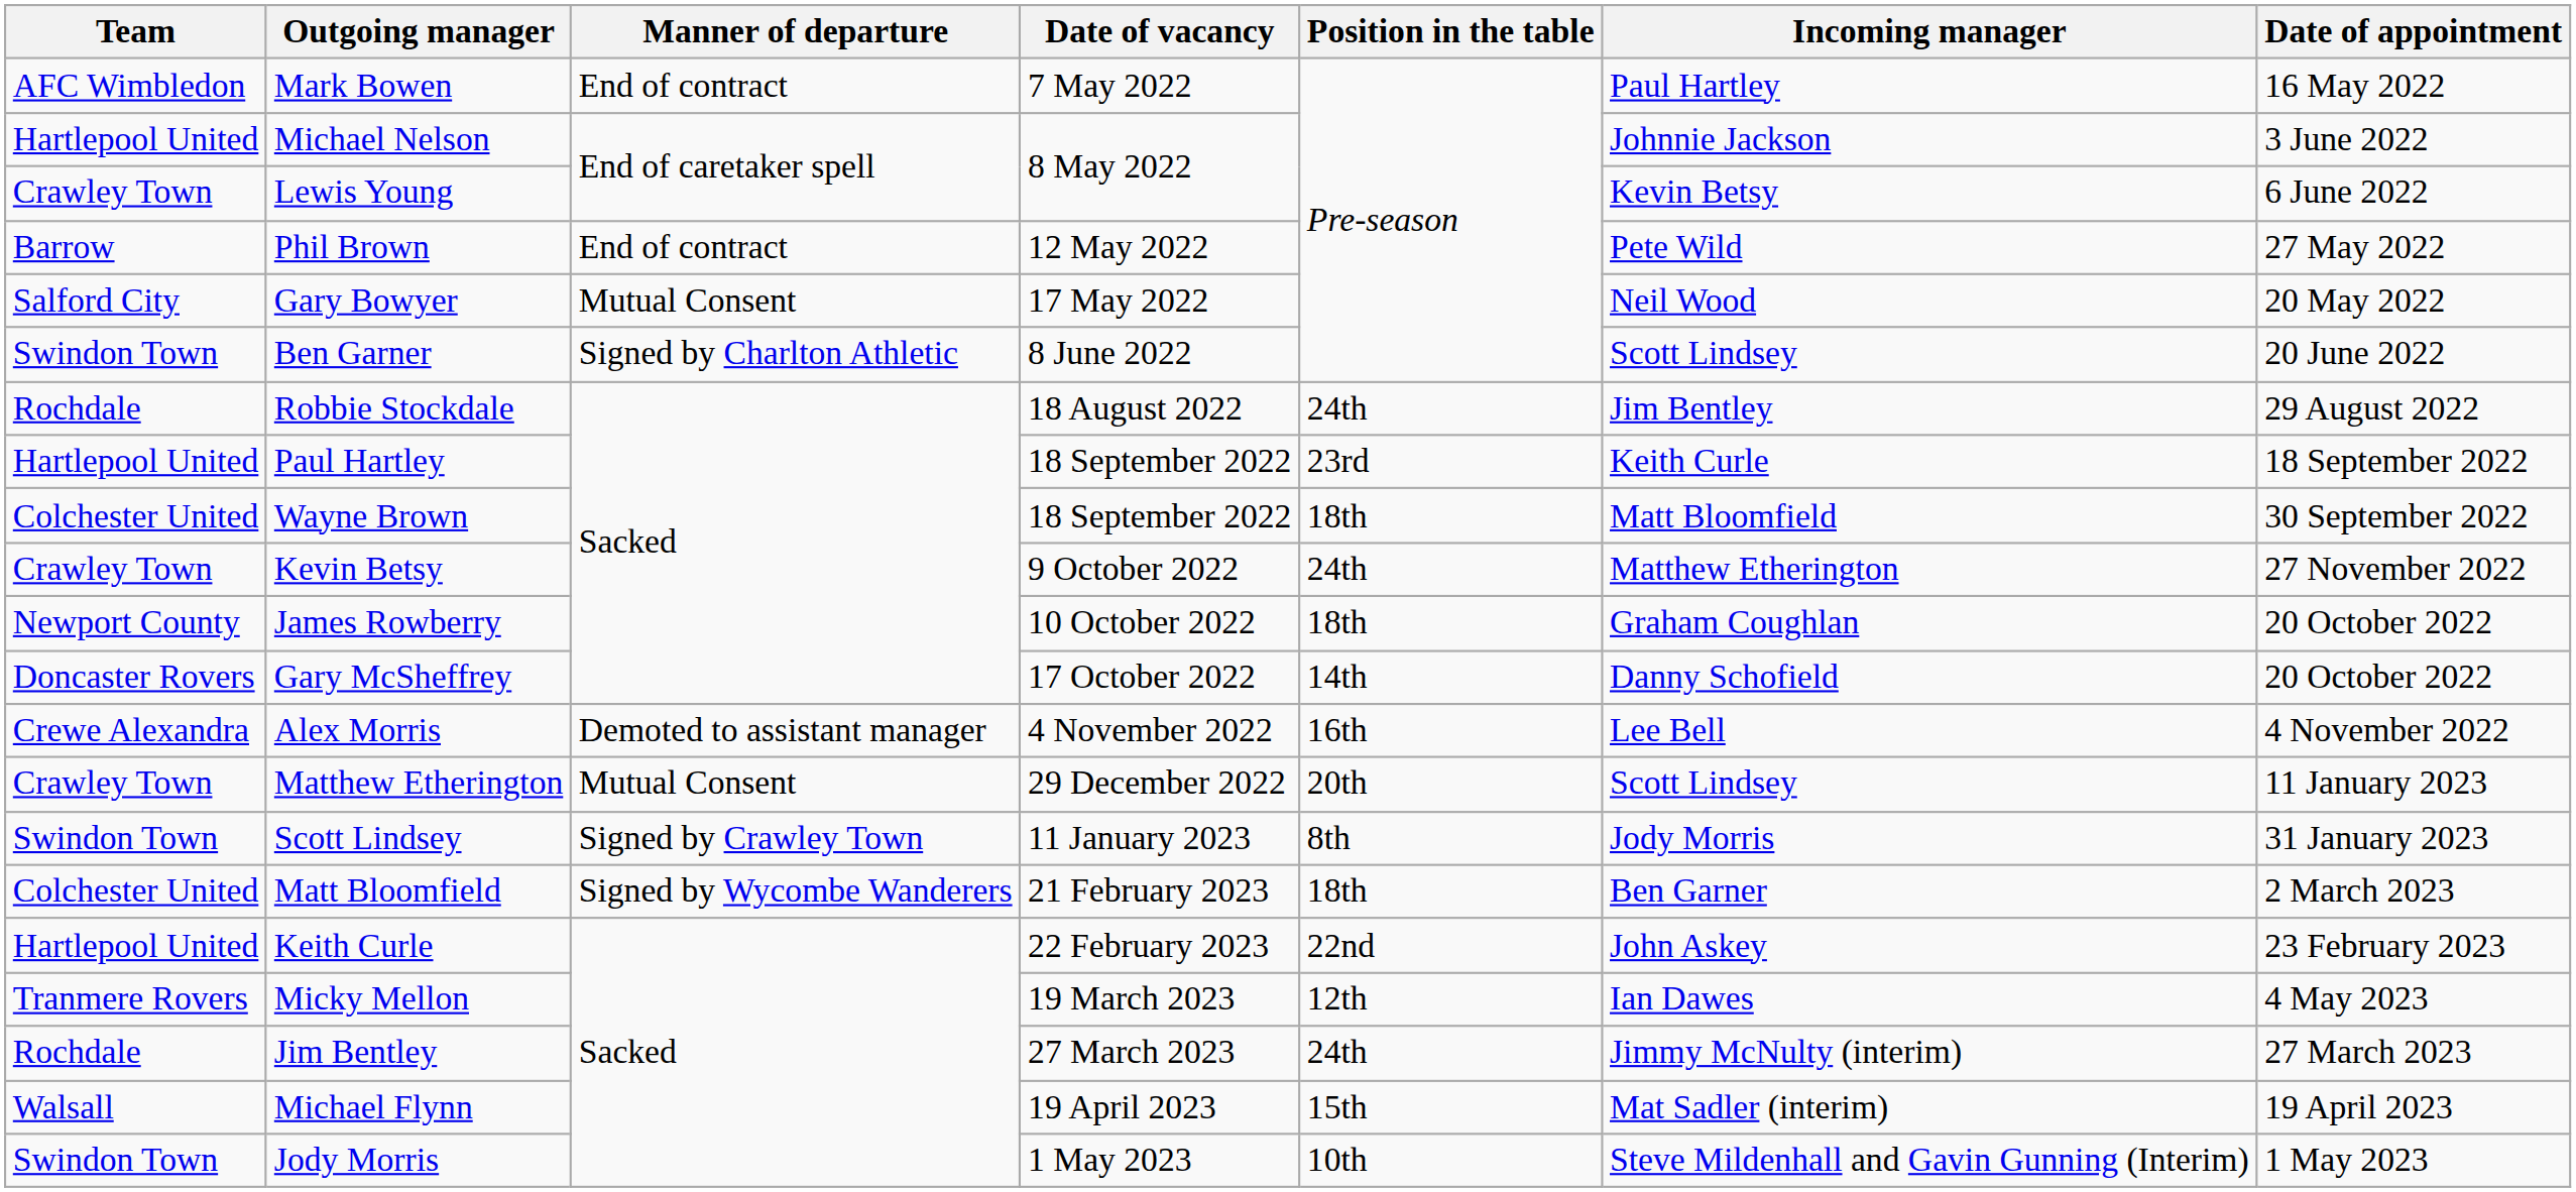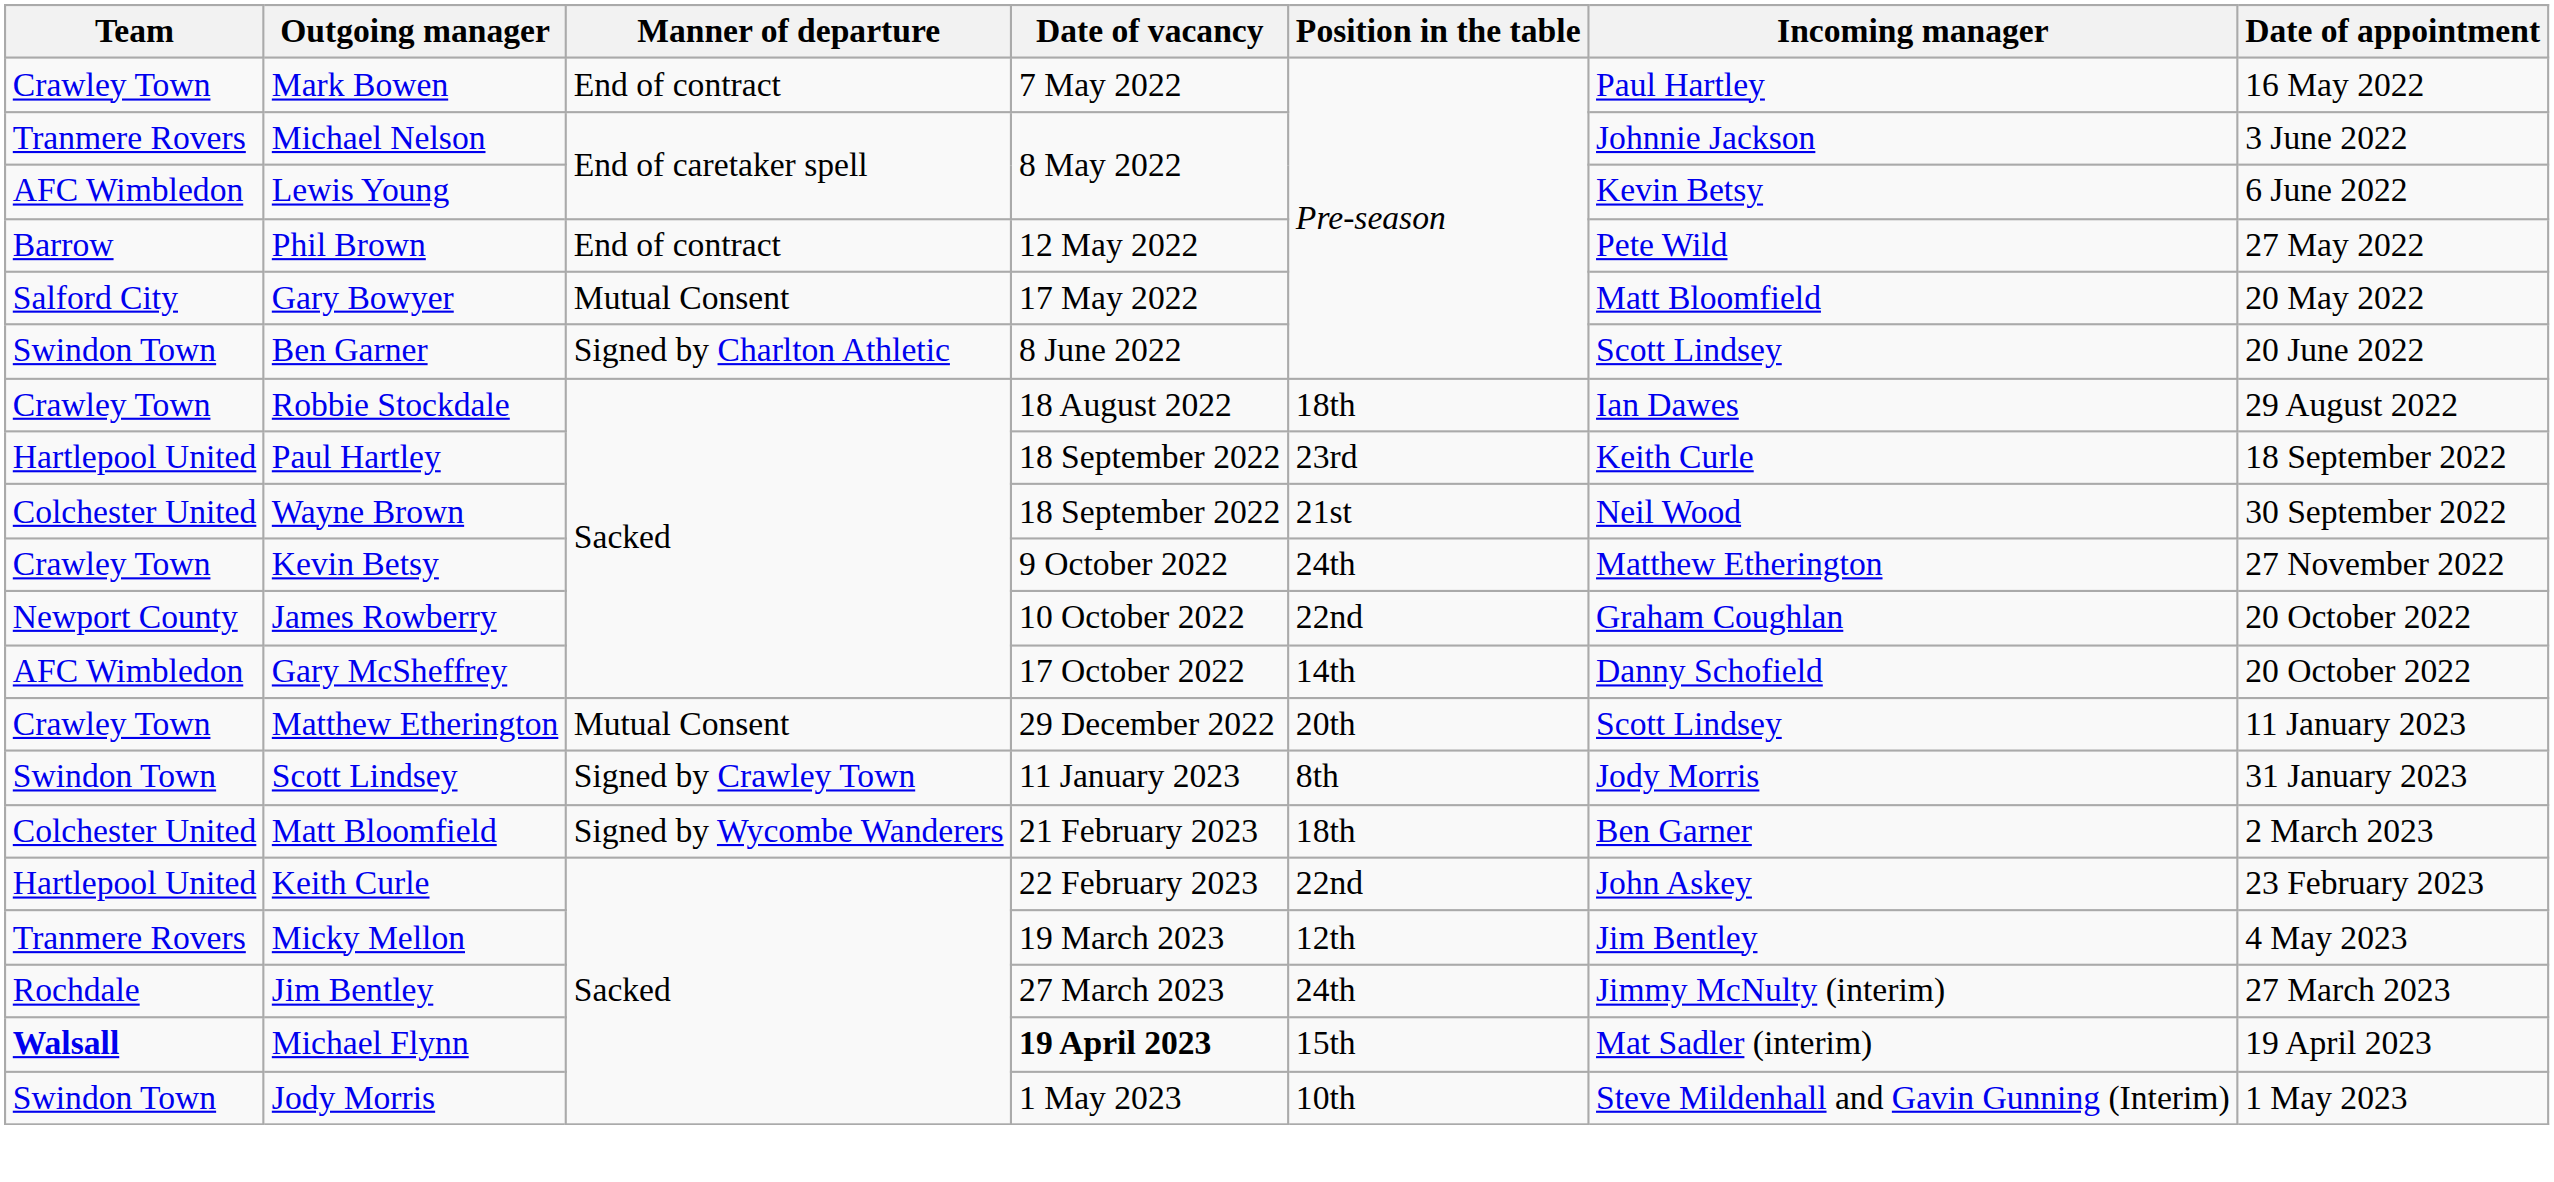 <table class="wikitable">
 <tr>
 <th>Team</th>
 <th>Outgoing manager</th>
 <th>Manner of departure</th>
 <th>Date of vacancy</th>
 <th>Position in the table</th>
 <th>Incoming manager</th>
 <th>Date of appointment</th>
 </tr>
 <tr>
-<td><a href='#'>AFC Wimbledon</a></td>
+<td><a href='#'>Crawley Town</a></td>
 <td> <a href='#'>Mark Bowen</a></td>
 <td>End of contract</td>
 <td>7 May 2022</td>
 <td rowspan="6"><em>Pre-season</em></td>
 <td> <a href='#'>Paul Hartley</a></td>
 <td>16 May 2022</td>
 </tr>
 <tr>
-<td><a href='#'>Hartlepool United</a></td>
+<td><a href='#'>Tranmere Rovers</a></td>
 <td> <a href='#'>Michael Nelson</a></td>
 <td rowspan="2">End of caretaker spell</td>
 <td rowspan=2>8 May 2022</td>
 <td> <a href='#'>Johnnie Jackson</a></td>
 <td>3 June 2022</td>
 </tr>
 <tr>
-<td><a href='#'>Crawley Town</a></td>
+<td><a href='#'>AFC Wimbledon</a></td>
 <td> <a href='#'>Lewis Young</a></td>
 <td> <a href='#'>Kevin Betsy</a></td>
 <td>6 June 2022</td>
 </tr>
 <tr>
 <td><a href='#'>Barrow</a></td>
 <td> <a href='#'>Phil Brown</a></td>
 <td>End of contract</td>
 <td>12 May 2022</td>
 <td> <a href='#'>Pete Wild</a></td>
 <td>27 May 2022</td>
 </tr>
 <tr>
 <td><a href='#'>Salford City</a></td>
 <td> <a href='#'>Gary Bowyer</a></td>
 <td>Mutual Consent</td>
 <td>17 May 2022</td>
-<td> <a href='#'>Neil Wood</a></td>
+<td> <a href='#'>Matt Bloomfield</a></td>
 <td>20 May 2022</td>
 </tr>
 <tr>
 <td><a href='#'>Swindon Town</a></td>
 <td> <a href='#'>Ben Garner</a></td>
 <td>Signed by <a href='#'>Charlton Athletic</a></td>
 <td>8 June 2022</td>
 <td> <a href='#'>Scott Lindsey</a></td>
 <td>20 June 2022</td>
 </tr>
 <tr>
-<td><a href='#'>Rochdale</a></td>
+<td><a href='#'>Crawley Town</a></td>
 <td> <a href='#'>Robbie Stockdale</a></td>
 <td rowspan="6">Sacked</td>
 <td>18 August 2022</td>
-<td>24th</td>
-<td> <a href='#'>Jim Bentley</a></td>
+<td>18th</td>
+<td> <a href='#'>Ian Dawes</a></td>
 <td>29 August 2022</td>
 </tr>
 <tr>
 <td><a href='#'>Hartlepool United</a></td>
 <td> <a href='#'>Paul Hartley</a></td>
 <td>18 September 2022</td>
 <td>23rd</td>
 <td> <a href='#'>Keith Curle</a></td>
 <td>18 September 2022</td>
 </tr>
 <tr>
 <td><a href='#'>Colchester United</a></td>
 <td> <a href='#'>Wayne Brown</a></td>
 <td>18 September 2022</td>
-<td>18th</td>
-<td> <a href='#'>Matt Bloomfield</a></td>
+<td>21st</td>
+<td> <a href='#'>Neil Wood</a></td>
 <td>30 September 2022</td>
 </tr>
 <tr>
 <td><a href='#'>Crawley Town</a></td>
 <td> <a href='#'>Kevin Betsy</a></td>
 <td>9 October 2022</td>
 <td>24th</td>
 <td> <a href='#'>Matthew Etherington</a></td>
 <td>27 November 2022</td>
 </tr>
 <tr>
 <td><a href='#'>Newport County</a></td>
 <td> <a href='#'>James Rowberry</a></td>
 <td>10 October 2022</td>
-<td>18th</td>
+<td>22nd</td>
 <td> <a href='#'>Graham Coughlan</a></td>
 <td>20 October 2022</td>
 </tr>
 <tr>
-<td><a href='#'>Doncaster Rovers</a></td>
+<td><a href='#'>AFC Wimbledon</a></td>
 <td> <a href='#'>Gary McSheffrey</a></td>
 <td>17 October 2022</td>
 <td>14th</td>
 <td> <a href='#'>Danny Schofield</a></td>
 <td>20 October 2022</td>
-</tr>
-<tr>
-<td><a href='#'>Crewe Alexandra</a></td>
-<td> <a href='#'>Alex Morris</a></td>
-<td>Demoted to assistant manager</td>
-<td>4 November 2022</td>
-<td>16th</td>
-<td> <a href='#'>Lee Bell</a></td>
-<td>4 November 2022</td>
 </tr>
 <tr>
 <td><a href='#'>Crawley Town</a></td>
 <td> <a href='#'>Matthew Etherington</a></td>
 <td>Mutual Consent</td>
 <td>29 December 2022</td>
 <td>20th</td>
 <td> <a href='#'>Scott Lindsey</a></td>
 <td>11 January 2023</td>
 </tr>
 <tr>
 <td><a href='#'>Swindon Town</a></td>
 <td> <a href='#'>Scott Lindsey</a></td>
 <td>Signed by <a href='#'>Crawley Town</a></td>
 <td>11 January 2023</td>
 <td>8th</td>
 <td> <a href='#'>Jody Morris</a></td>
 <td>31 January 2023</td>
 </tr>
 <tr>
 <td><a href='#'>Colchester United</a></td>
 <td> <a href='#'>Matt Bloomfield</a></td>
 <td>Signed by <a href='#'>Wycombe Wanderers</a></td>
 <td>21 February 2023</td>
 <td>18th</td>
 <td> <a href='#'>Ben Garner</a></td>
 <td>2 March 2023</td>
 </tr>
 <tr>
 <td><a href='#'>Hartlepool United</a></td>
 <td> <a href='#'>Keith Curle</a></td>
 <td rowspan="5">Sacked</td>
 <td>22 February 2023</td>
 <td>22nd</td>
 <td> <a href='#'>John Askey</a></td>
 <td>23 February 2023</td>
 </tr>
 <tr>
 <td><a href='#'>Tranmere Rovers</a></td>
 <td> <a href='#'>Micky Mellon</a></td>
 <td>19 March 2023</td>
 <td>12th</td>
-<td> <a href='#'>Ian Dawes</a></td>
+<td> <a href='#'>Jim Bentley</a></td>
 <td>4 May 2023</td>
 </tr>
 <tr>
 <td><a href='#'>Rochdale</a></td>
 <td> <a href='#'>Jim Bentley</a></td>
 <td>27 March 2023</td>
 <td>24th</td>
 <td> <a href='#'>Jimmy McNulty</a> (interim)</td>
 <td>27 March 2023</td>
 </tr>
 <tr>
-<td><a href='#'>Walsall</a></td>
+<td><strong><a href='#'>Walsall</a></strong></td>
 <td> <a href='#'>Michael Flynn</a></td>
-<td>19 April 2023</td>
+<td><strong>19 April 2023</strong></td>
 <td>15th</td>
 <td> <a href='#'>Mat Sadler</a> (interim)</td>
 <td>19 April 2023</td>
 </tr>
 <tr>
 <td><a href='#'>Swindon Town</a></td>
 <td> <a href='#'>Jody Morris</a></td>
 <td>1 May 2023</td>
 <td>10th</td>
 <td> <a href='#'>Steve Mildenhall</a> and  <a href='#'>Gavin Gunning</a> (Interim)</td>
 <td>1 May 2023</td>
 </tr>
 </table>
